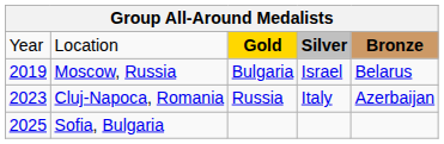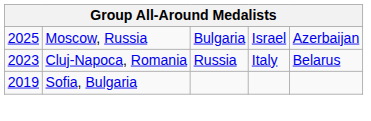 <table class="wikitable">
 <tr>
 <th colspan=5 align="center"><strong>Group All-Around Medalists</strong></th>
 </tr>
 <tr>
-<td>Year</td>
-<td>Location</td>
-<td style="text-align:center;background-color:gold;"><strong>Gold</strong></td>
-<td style="text-align:center;background-color:silver;"><strong>Silver</strong></td>
-<td style="text-align:center;background-color:#CC9966;"><strong>Bronze</strong></td>
-</tr>
-<tr>
-<td><a href='#'>2019</a></td>
+<td><a href='#'>2025</a></td>
 <td> <a href='#'>Moscow</a>, <a href='#'>Russia</a></td>
 <td> <a href='#'>Bulgaria</a></td>
 <td> <a href='#'>Israel</a></td>
-<td> <a href='#'>Belarus</a></td>
+<td> <a href='#'>Azerbaijan</a></td>
 </tr>
 <tr>
 <td><a href='#'>2023</a></td>
 <td> <a href='#'>Cluj-Napoca</a>, <a href='#'>Romania</a></td>
 <td> <a href='#'>Russia</a></td>
 <td> <a href='#'>Italy</a></td>
-<td> <a href='#'>Azerbaijan</a></td>
+<td> <a href='#'>Belarus</a></td>
 </tr>
 <tr>
-<td><a href='#'>2025</a></td>
+<td><a href='#'>2019</a></td>
 <td> <a href='#'>Sofia</a>, <a href='#'>Bulgaria</a></td>
 <td></td>
 <td></td>
 <td></td>
 </tr>
 </table>
